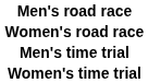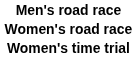 <table>
 <tr>
 <th scope="row">Men's road race<br></th>
 <td></td>
 <td></td>
 <td></td>
 </tr>
 <tr>
 <th scope="row">Women's road race<br></th>
 <td></td>
 <td></td>
 <td></td>
 </tr>
 <tr>
-<th scope="row">Men's time trial<br></th>
-<td></td>
-<td></td>
-<td></td>
-</tr>
-<tr>
 <th scope="row">Women's time trial<br></th>
 <td></td>
 <td></td>
 <td></td>
 </tr>
 </table>
